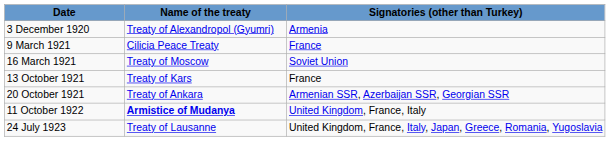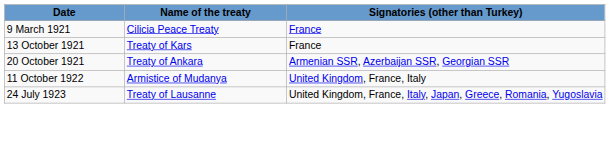 <table class="wikitable sortable">
 <tr>
 <th style="background-color:#6699CC;width:20%">Date</th>
 <th style="background-color:#6699CC;width:27%">Name of the treaty</th>
 <th style="background-color:#6699CC;">Signatories (other than Turkey)</th>
 </tr>
 <tr>
-<td>3 December 1920</td>
-<td><a href='#'>Treaty of Alexandropol (Gyumri)</a></td>
-<td><a href='#'>Armenia</a></td>
-</tr>
-<tr>
 <td>9 March 1921</td>
 <td><a href='#'>Cilicia Peace Treaty</a></td>
 <td><a href='#'>France</a></td>
-</tr>
-<tr>
-<td>16 March 1921</td>
-<td><a href='#'>Treaty of Moscow</a></td>
-<td><a href='#'>Soviet Union</a></td>
 </tr>
 <tr>
 <td>13 October 1921</td>
 <td><a href='#'>Treaty of Kars</a></td>
 <td>France</td>
 </tr>
 <tr>
 <td>20 October 1921</td>
 <td><a href='#'>Treaty of Ankara</a></td>
 <td><a href='#'>Armenian SSR</a>, <a href='#'>Azerbaijan SSR</a>, <a href='#'>Georgian SSR</a></td>
 </tr>
 <tr>
 <td>11 October 1922</td>
-<td><strong><a href='#'>Armistice of Mudanya</a></strong></td>
+<td><a href='#'>Armistice of Mudanya</a></td>
 <td><a href='#'>United Kingdom</a>, France, Italy</td>
 </tr>
 <tr>
 <td>24 July 1923</td>
 <td><a href='#'>Treaty of Lausanne</a></td>
 <td>United Kingdom, France, <a href='#'>Italy</a>, <a href='#'>Japan</a>, <a href='#'>Greece</a>,  <a href='#'>Romania</a>, <a href='#'>Yugoslavia</a></td>
 </tr>
 </table>
